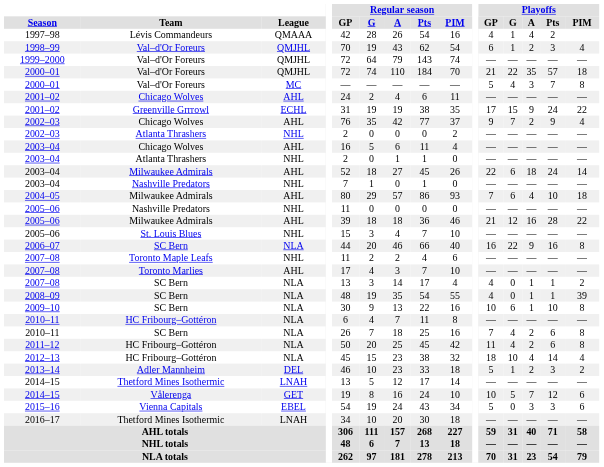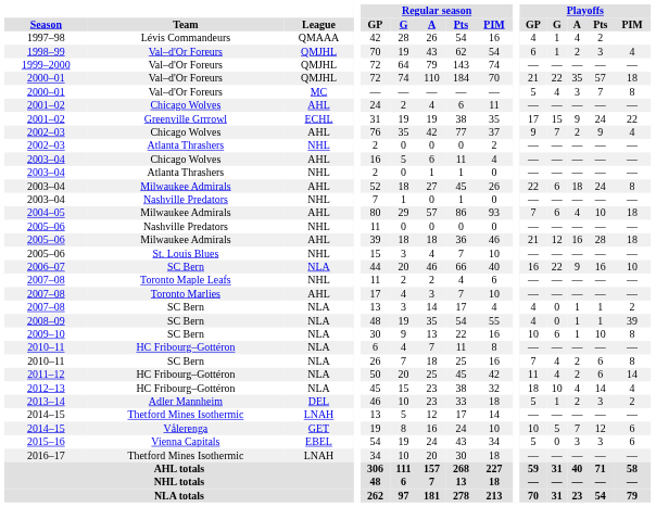 <table border="0" cellpadding="1" cellspacing="0" style="text-align:center; width:60em;">
 <tr style="background:#e0e0e0;">
 <th colspan="3"  bgcolor="#ffffff"> </th>
 <th rowspan="99" bgcolor="#ffffff"> </th>
 <th colspan="5"><a href='#'>Regular season</a></th>
 <th rowspan="99" bgcolor="#ffffff"> </th>
 <th colspan="5"><a href='#'>Playoffs</a></th>
 </tr>
 <tr style="background:#e0e0e0;">
 <th><a href='#'>Season</a></th>
 <th>Team</th>
 <th>League</th>
 <th>GP</th>
 <th><a href='#'>G</a></th>
 <th><a href='#'>A</a></th>
 <th><a href='#'>Pts</a></th>
 <th><a href='#'>PIM</a></th>
 <th>GP</th>
 <th>G</th>
 <th>A</th>
 <th>Pts</th>
 <th>PIM</th>
 </tr>
 <tr>
 <td>1997–98</td>
 <td>Lévis Commandeurs</td>
 <td>QMAAA</td>
 <td>42</td>
 <td>28</td>
 <td>26</td>
 <td>54</td>
 <td>16</td>
 <td>4</td>
 <td>1</td>
 <td>4</td>
 <td>2</td>
 <td></td>
 </tr>
 <tr style="background:#f0f0f0;">
 <td><a href='#'>1998–99</a></td>
 <td><a href='#'>Val–d'Or Foreurs</a></td>
 <td><a href='#'>QMJHL</a></td>
 <td>70</td>
 <td>19</td>
 <td>43</td>
 <td>62</td>
 <td>54</td>
 <td>6</td>
 <td>1</td>
 <td>2</td>
 <td>3</td>
 <td>4</td>
 </tr>
 <tr>
 <td><a href='#'>1999–2000</a></td>
 <td>Val–d'Or Foreurs</td>
 <td>QMJHL</td>
 <td>72</td>
 <td>64</td>
 <td>79</td>
 <td>143</td>
 <td>74</td>
 <td>—</td>
 <td>—</td>
 <td>—</td>
 <td>—</td>
 <td>—</td>
 </tr>
 <tr style="background:#f0f0f0;">
 <td><a href='#'>2000–01</a></td>
 <td>Val–d'Or Foreurs</td>
 <td>QMJHL</td>
 <td>72</td>
 <td>74</td>
 <td>110</td>
 <td>184</td>
 <td>70</td>
 <td>21</td>
 <td>22</td>
 <td>35</td>
 <td>57</td>
 <td>18</td>
 </tr>
 <tr>
 <td><a href='#'>2000–01</a></td>
 <td>Val–d'Or Foreurs</td>
 <td><a href='#'>MC</a></td>
 <td>—</td>
 <td>—</td>
 <td>—</td>
 <td>—</td>
 <td>—</td>
 <td>5</td>
 <td>4</td>
 <td>3</td>
 <td>7</td>
 <td>8</td>
 </tr>
 <tr style="background:#f0f0f0;">
 <td><a href='#'>2001–02</a></td>
 <td><a href='#'>Chicago Wolves</a></td>
 <td><a href='#'>AHL</a></td>
 <td>24</td>
 <td>2</td>
 <td>4</td>
 <td>6</td>
 <td>11</td>
 <td>—</td>
 <td>—</td>
 <td>—</td>
 <td>—</td>
 <td>—</td>
 </tr>
 <tr>
 <td><a href='#'>2001–02</a></td>
 <td><a href='#'>Greenville Grrrowl</a></td>
 <td><a href='#'>ECHL</a></td>
 <td>31</td>
 <td>19</td>
 <td>19</td>
 <td>38</td>
 <td>35</td>
 <td>17</td>
 <td>15</td>
 <td>9</td>
 <td>24</td>
 <td>22</td>
 </tr>
 <tr style="background:#f0f0f0;">
 <td><a href='#'>2002–03</a></td>
 <td>Chicago Wolves</td>
 <td>AHL</td>
 <td>76</td>
 <td>35</td>
 <td>42</td>
 <td>77</td>
 <td>37</td>
 <td>9</td>
 <td>7</td>
 <td>2</td>
 <td>9</td>
 <td>4</td>
 </tr>
 <tr>
 <td><a href='#'>2002–03</a></td>
 <td><a href='#'>Atlanta Thrashers</a></td>
 <td><a href='#'>NHL</a></td>
 <td>2</td>
 <td>0</td>
 <td>0</td>
 <td>0</td>
 <td>2</td>
 <td>—</td>
 <td>—</td>
 <td>—</td>
 <td>—</td>
 <td>—</td>
 </tr>
 <tr style="background:#f0f0f0;">
 <td><a href='#'>2003–04</a></td>
 <td>Chicago Wolves</td>
 <td>AHL</td>
 <td>16</td>
 <td>5</td>
 <td>6</td>
 <td>11</td>
 <td>4</td>
 <td>—</td>
 <td>—</td>
 <td>—</td>
 <td>—</td>
 <td>—</td>
 </tr>
 <tr>
 <td><a href='#'>2003–04</a></td>
 <td>Atlanta Thrashers</td>
 <td>NHL</td>
 <td>2</td>
 <td>0</td>
 <td>1</td>
 <td>1</td>
 <td>0</td>
 <td>—</td>
 <td>—</td>
 <td>—</td>
 <td>—</td>
 <td>—</td>
 </tr>
 <tr style="background:#f0f0f0;">
 <td>2003–04</td>
 <td><a href='#'>Milwaukee Admirals</a></td>
 <td>AHL</td>
 <td>52</td>
 <td>18</td>
 <td>27</td>
 <td>45</td>
 <td>26</td>
 <td>22</td>
 <td>6</td>
 <td>18</td>
 <td>24</td>
-<td>14</td>
+<td>8</td>
 </tr>
 <tr>
 <td>2003–04</td>
 <td><a href='#'>Nashville Predators</a></td>
 <td>NHL</td>
 <td>7</td>
 <td>1</td>
 <td>0</td>
 <td>1</td>
 <td>0</td>
 <td>—</td>
 <td>—</td>
 <td>—</td>
 <td>—</td>
 <td>—</td>
 </tr>
 <tr style="background:#f0f0f0;">
 <td><a href='#'>2004–05</a></td>
 <td>Milwaukee Admirals</td>
 <td>AHL</td>
 <td>80</td>
 <td>29</td>
 <td>57</td>
 <td>86</td>
 <td>93</td>
 <td>7</td>
 <td>6</td>
 <td>4</td>
 <td>10</td>
 <td>18</td>
 </tr>
 <tr>
 <td><a href='#'>2005–06</a></td>
 <td>Nashville Predators</td>
 <td>NHL</td>
 <td>11</td>
 <td>0</td>
 <td>0</td>
 <td>0</td>
 <td>0</td>
 <td>—</td>
 <td>—</td>
 <td>—</td>
 <td>—</td>
 <td>—</td>
 </tr>
 <tr style="background:#f0f0f0;">
 <td><a href='#'>2005–06</a></td>
 <td>Milwaukee Admirals</td>
 <td>AHL</td>
 <td>39</td>
 <td>18</td>
 <td>18</td>
 <td>36</td>
 <td>46</td>
 <td>21</td>
 <td>12</td>
 <td>16</td>
 <td>28</td>
-<td>22</td>
+<td>18</td>
 </tr>
 <tr>
 <td>2005–06</td>
 <td><a href='#'>St. Louis Blues</a></td>
 <td>NHL</td>
 <td>15</td>
 <td>3</td>
 <td>4</td>
 <td>7</td>
 <td>10</td>
 <td>—</td>
 <td>—</td>
 <td>—</td>
 <td>—</td>
 <td>—</td>
 </tr>
 <tr style="background:#f0f0f0;">
 <td><a href='#'>2006–07</a></td>
 <td><a href='#'>SC Bern</a></td>
 <td><a href='#'>NLA</a></td>
 <td>44</td>
 <td>20</td>
 <td>46</td>
 <td>66</td>
 <td>40</td>
 <td>16</td>
 <td>22</td>
 <td>9</td>
 <td>16</td>
-<td>8</td>
+<td>10</td>
 </tr>
 <tr>
 <td><a href='#'>2007–08</a></td>
 <td><a href='#'>Toronto Maple Leafs</a></td>
 <td>NHL</td>
 <td>11</td>
 <td>2</td>
 <td>2</td>
 <td>4</td>
 <td>6</td>
 <td>—</td>
 <td>—</td>
 <td>—</td>
 <td>—</td>
 <td>—</td>
 </tr>
 <tr style="background:#f0f0f0;">
 <td><a href='#'>2007–08</a></td>
 <td><a href='#'>Toronto Marlies</a></td>
 <td>AHL</td>
 <td>17</td>
 <td>4</td>
 <td>3</td>
 <td>7</td>
 <td>10</td>
 <td>—</td>
 <td>—</td>
 <td>—</td>
 <td>—</td>
 <td>—</td>
 </tr>
 <tr>
 <td><a href='#'>2007–08</a></td>
 <td>SC Bern</td>
 <td>NLA</td>
 <td>13</td>
 <td>3</td>
 <td>14</td>
 <td>17</td>
 <td>4</td>
 <td>4</td>
 <td>0</td>
 <td>1</td>
 <td>1</td>
 <td>2</td>
 </tr>
 <tr style="background:#f0f0f0;">
 <td><a href='#'>2008–09</a></td>
 <td>SC Bern</td>
 <td>NLA</td>
 <td>48</td>
 <td>19</td>
 <td>35</td>
 <td>54</td>
 <td>55</td>
 <td>4</td>
 <td>0</td>
 <td>1</td>
 <td>1</td>
 <td>39</td>
 </tr>
 <tr>
 <td><a href='#'>2009–10</a></td>
 <td>SC Bern</td>
 <td>NLA</td>
 <td>30</td>
 <td>9</td>
 <td>13</td>
 <td>22</td>
 <td>16</td>
 <td>10</td>
 <td>6</td>
 <td>1</td>
 <td>10</td>
 <td>8</td>
 </tr>
 <tr style="background:#f0f0f0;">
 <td><a href='#'>2010–11</a></td>
 <td><a href='#'>HC Fribourg–Gottéron</a></td>
 <td>NLA</td>
 <td>6</td>
 <td>4</td>
 <td>7</td>
 <td>11</td>
 <td>8</td>
 <td>—</td>
 <td>—</td>
 <td>—</td>
 <td>—</td>
 <td>—</td>
 </tr>
 <tr>
 <td>2010–11</td>
 <td>SC Bern</td>
 <td>NLA</td>
 <td>26</td>
 <td>7</td>
 <td>18</td>
 <td>25</td>
 <td>16</td>
 <td>7</td>
 <td>4</td>
 <td>2</td>
 <td>6</td>
 <td>8</td>
 </tr>
 <tr style="background:#f0f0f0;">
 <td><a href='#'>2011–12</a></td>
 <td>HC Fribourg–Gottéron</td>
 <td>NLA</td>
 <td>50</td>
 <td>20</td>
 <td>25</td>
 <td>45</td>
 <td>42</td>
 <td>11</td>
 <td>4</td>
 <td>2</td>
 <td>6</td>
-<td>8</td>
+<td>14</td>
 </tr>
 <tr>
 <td><a href='#'>2012–13</a></td>
 <td>HC Fribourg–Gottéron</td>
 <td>NLA</td>
 <td>45</td>
 <td>15</td>
 <td>23</td>
 <td>38</td>
 <td>32</td>
 <td>18</td>
 <td>10</td>
 <td>4</td>
 <td>14</td>
 <td>4</td>
 </tr>
 <tr style="background:#f0f0f0;">
 <td><a href='#'>2013–14</a></td>
 <td><a href='#'>Adler Mannheim</a></td>
 <td><a href='#'>DEL</a></td>
 <td>46</td>
 <td>10</td>
 <td>23</td>
 <td>33</td>
 <td>18</td>
 <td>5</td>
 <td>1</td>
 <td>2</td>
 <td>3</td>
 <td>2</td>
 </tr>
 <tr>
 <td>2014–15</td>
 <td><a href='#'>Thetford Mines Isothermic</a></td>
 <td><a href='#'>LNAH</a></td>
 <td>13</td>
 <td>5</td>
 <td>12</td>
 <td>17</td>
 <td>14</td>
 <td>—</td>
 <td>—</td>
 <td>—</td>
 <td>—</td>
 <td>—</td>
 </tr>
 <tr style="background:#f0f0f0;">
 <td><a href='#'>2014–15</a></td>
 <td><a href='#'>Vålerenga</a></td>
 <td><a href='#'>GET</a></td>
 <td>19</td>
 <td>8</td>
 <td>16</td>
 <td>24</td>
 <td>10</td>
 <td>10</td>
 <td>5</td>
 <td>7</td>
 <td>12</td>
 <td>6</td>
 </tr>
 <tr>
 <td><a href='#'>2015–16</a></td>
 <td><a href='#'>Vienna Capitals</a></td>
 <td><a href='#'>EBEL</a></td>
 <td>54</td>
 <td>19</td>
 <td>24</td>
 <td>43</td>
 <td>34</td>
 <td>5</td>
 <td>0</td>
 <td>3</td>
 <td>3</td>
 <td>6</td>
 </tr>
 <tr style="background:#f0f0f0;">
 <td>2016–17</td>
 <td>Thetford Mines Isothermic</td>
 <td>LNAH</td>
 <td>34</td>
 <td>10</td>
 <td>20</td>
 <td>30</td>
 <td>18</td>
 <td>—</td>
 <td>—</td>
 <td>—</td>
 <td>—</td>
 <td>—</td>
 </tr>
 <tr style="background:#e0e0e0;">
 <th colspan="3">AHL totals</th>
 <th>306</th>
 <th>111</th>
 <th>157</th>
 <th>268</th>
 <th>227</th>
 <th>59</th>
 <th>31</th>
 <th>40</th>
 <th>71</th>
 <th>58</th>
 </tr>
 <tr style="background:#e0e0e0;">
 <th colspan="3">NHL totals</th>
 <th>48</th>
 <th>6</th>
 <th>7</th>
 <th>13</th>
 <th>18</th>
 <th>—</th>
 <th>—</th>
 <th>—</th>
 <th>—</th>
 <th>—</th>
 </tr>
 <tr style="background:#e0e0e0;">
 <th colspan="3">NLA totals</th>
 <th>262</th>
 <th>97</th>
 <th>181</th>
 <th>278</th>
 <th>213</th>
 <th>70</th>
 <th>31</th>
 <th>23</th>
 <th>54</th>
 <th>79</th>
 </tr>
 </table>
